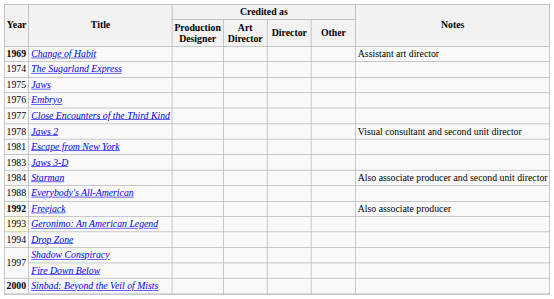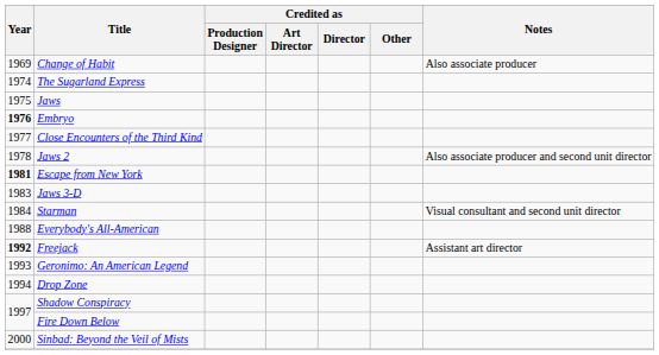 <table class="wikitable">
 <tr style="background:#ccc; text-align:center;">
 <th rowspan="2" style="width:33px;">Year</th>
 <th rowspan="2">Title</th>
 <th colspan="4">Credited as</th>
 <th rowspan="2">Notes</th>
 </tr>
 <tr>
 <th width="65">Production Designer</th>
 <th width="65">Art Director</th>
 <th width="65">Director</th>
 <th width="65">Other</th>
 </tr>
 <tr>
-<td><strong>1969</strong></td>
+<td>1969</td>
 <td style="text-align:left"><em><a href='#'>Change of Habit</a></em></td>
 <td></td>
 <td></td>
 <td></td>
 <td></td>
-<td>Assistant art director</td>
+<td>Also associate producer</td>
 </tr>
 <tr>
 <td>1974</td>
 <td style="text-align:left"><em><a href='#'>The Sugarland Express</a></em></td>
 <td></td>
 <td></td>
 <td></td>
 <td></td>
 <td></td>
 </tr>
 <tr>
 <td>1975</td>
 <td style="text-align:left"><em><a href='#'>Jaws</a></em></td>
 <td></td>
 <td></td>
 <td></td>
 <td></td>
 <td></td>
 </tr>
 <tr>
-<td>1976</td>
+<td><strong>1976</strong></td>
 <td style="text-align:left"><em><a href='#'>Embryo</a></em></td>
 <td></td>
 <td></td>
 <td></td>
 <td></td>
 <td></td>
 </tr>
 <tr>
 <td>1977</td>
 <td style="text-align:left"><em><a href='#'>Close Encounters of the Third Kind</a></em></td>
 <td></td>
 <td></td>
 <td></td>
 <td></td>
 <td></td>
 </tr>
 <tr>
 <td>1978</td>
 <td style="text-align:left"><em><a href='#'>Jaws 2</a></em></td>
 <td></td>
 <td></td>
 <td></td>
 <td></td>
-<td>Visual consultant and second unit director</td>
+<td>Also associate producer and second unit director</td>
 </tr>
 <tr>
-<td>1981</td>
+<td><strong>1981</strong></td>
 <td style="text-align:left"><em><a href='#'>Escape from New York</a></em></td>
 <td></td>
 <td></td>
 <td></td>
 <td></td>
 <td></td>
 </tr>
 <tr>
 <td>1983</td>
 <td style="text-align:left"><em><a href='#'>Jaws 3-D</a></em></td>
 <td></td>
 <td></td>
 <td></td>
 <td></td>
 <td></td>
 </tr>
 <tr>
 <td>1984</td>
 <td style="text-align:left"><em><a href='#'>Starman</a></em></td>
 <td></td>
 <td></td>
 <td></td>
 <td></td>
-<td>Also associate producer and second unit director</td>
+<td>Visual consultant and second unit director</td>
 </tr>
 <tr>
 <td>1988</td>
 <td style="text-align:left"><em><a href='#'>Everybody's All-American</a></em></td>
 <td></td>
 <td></td>
 <td></td>
 <td></td>
 <td></td>
 </tr>
 <tr>
 <td><strong>1992</strong></td>
 <td style="text-align:left"><em><a href='#'>Freejack</a></em></td>
 <td></td>
 <td></td>
 <td></td>
 <td></td>
-<td>Also associate producer</td>
+<td>Assistant art director</td>
 </tr>
 <tr>
-<td style="background: lightyellow;">1993</td>
+<td>1993</td>
 <td style="text-align:left"><em><a href='#'>Geronimo: An American Legend</a></em></td>
 <td></td>
 <td></td>
 <td></td>
 <td></td>
 <td></td>
 </tr>
 <tr>
 <td>1994</td>
 <td style="text-align:left"><em><a href='#'>Drop Zone</a></em></td>
 <td></td>
 <td></td>
 <td></td>
 <td></td>
 <td></td>
 </tr>
 <tr>
 <td rowspan="2">1997</td>
 <td style="text-align:left"><em><a href='#'>Shadow Conspiracy</a></em></td>
 <td></td>
 <td></td>
 <td></td>
 <td></td>
 <td></td>
 </tr>
 <tr>
 <td style="text-align:left"><em><a href='#'>Fire Down Below</a></em></td>
 <td></td>
 <td></td>
 <td></td>
 <td></td>
 <td></td>
 </tr>
 <tr>
-<td><strong>2000</strong></td>
+<td>2000</td>
 <td style="text-align:left"><em><a href='#'>Sinbad: Beyond the Veil of Mists</a></em></td>
 <td></td>
 <td></td>
 <td></td>
 <td></td>
 <td></td>
 </tr>
 <tr>
 </tr>
 </table>
